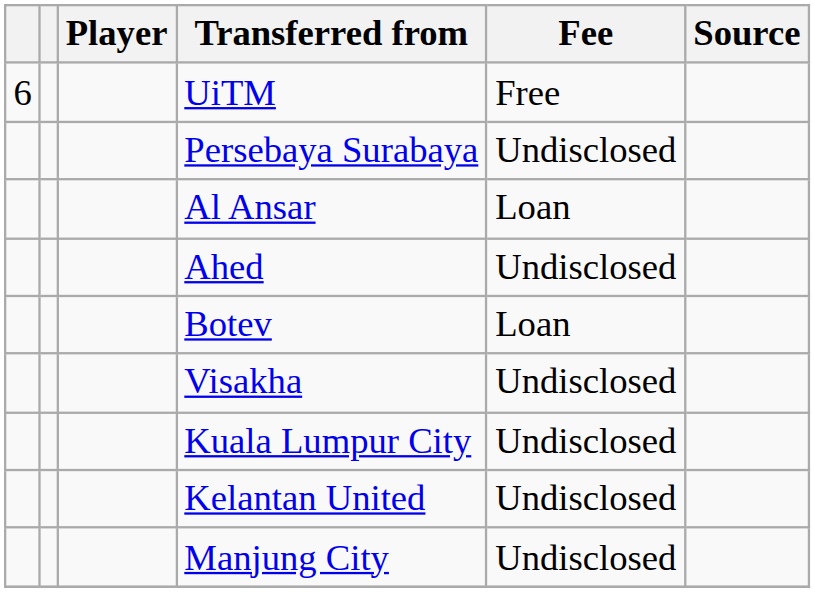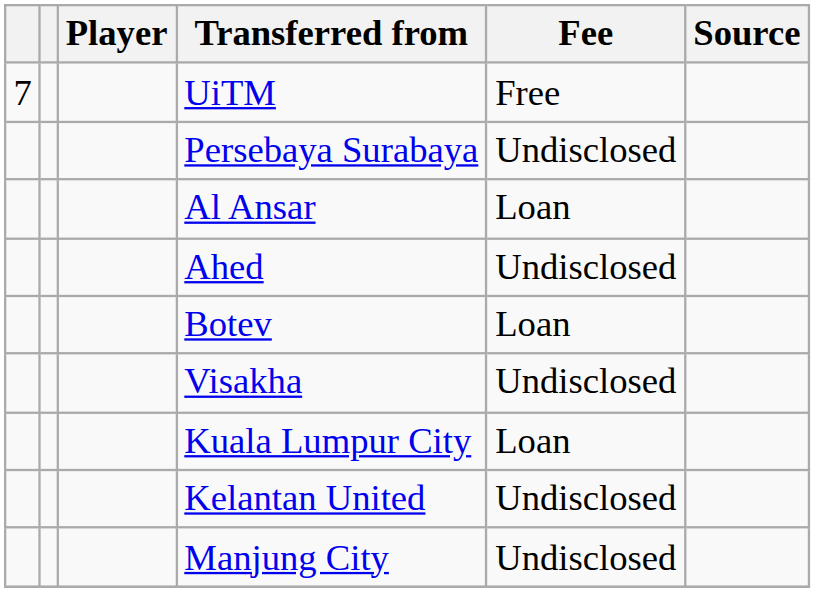 <table class="wikitable plainrowheaders sortable">
 <tr>
 <th></th>
 <th></th>
 <th scope=col>Player</th>
 <th>Transferred from</th>
 <th !scope=col; style="width: 65px;">Fee</th>
 <th scope=col>Source</th>
 </tr>
 <tr>
-<td>6</td>
+<td>7</td>
 <td></td>
 <td></td>
 <td> <a href='#'>UiTM</a></td>
 <td>Free</td>
 <td></td>
 </tr>
 <tr>
 <td></td>
 <td></td>
 <td></td>
 <td> <a href='#'>Persebaya Surabaya</a></td>
 <td>Undisclosed</td>
 <td></td>
 </tr>
 <tr>
 <td></td>
 <td></td>
 <td></td>
 <td> <a href='#'>Al Ansar</a></td>
 <td>Loan</td>
 <td></td>
 </tr>
 <tr>
 <td></td>
 <td></td>
 <td></td>
 <td> <a href='#'>Ahed</a></td>
 <td>Undisclosed</td>
 <td></td>
 </tr>
 <tr>
 <td></td>
 <td></td>
 <td></td>
 <td> <a href='#'>Botev</a></td>
 <td>Loan</td>
 <td></td>
 </tr>
 <tr>
 <td></td>
 <td></td>
 <td></td>
 <td> <a href='#'>Visakha</a></td>
 <td>Undisclosed</td>
 <td></td>
 </tr>
 <tr>
 <td></td>
 <td></td>
 <td></td>
 <td> <a href='#'>Kuala Lumpur City</a></td>
-<td>Undisclosed</td>
+<td>Loan</td>
 <td></td>
 </tr>
 <tr>
 <td></td>
 <td></td>
 <td></td>
 <td> <a href='#'>Kelantan United</a></td>
 <td>Undisclosed</td>
 <td></td>
 </tr>
 <tr>
 <td></td>
 <td></td>
 <td></td>
 <td> <a href='#'>Manjung City</a></td>
 <td>Undisclosed</td>
 <td></td>
 </tr>
 <tr>
 </tr>
 </table>
